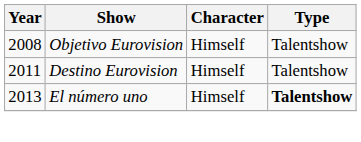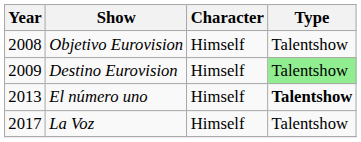 <table class="wikitable">
 <tr>
 <th>Year</th>
 <th>Show</th>
 <th>Character</th>
 <th>Type</th>
 </tr>
 <tr>
 <td>2008</td>
 <td><em>Objetivo Eurovision</em></td>
 <td>Himself</td>
 <td>Talentshow</td>
 </tr>
 <tr>
-<td>2011</td>
+<td>2009</td>
 <td><em>Destino Eurovision</em></td>
 <td>Himself</td>
-<td>Talentshow</td>
+<td style="background: lightgreen;">Talentshow</td>
 </tr>
 <tr>
 <td>2013</td>
 <td><em>El número uno</em></td>
 <td>Himself</td>
 <td><strong>Talentshow</strong></td>
 </tr>
 <tr>
+<td>2017</td>
+<td><em>La Voz</em></td>
+<td>Himself</td>
+<td>Talentshow</td>
+</tr>
+<tr>
 </tr>
 </table>
